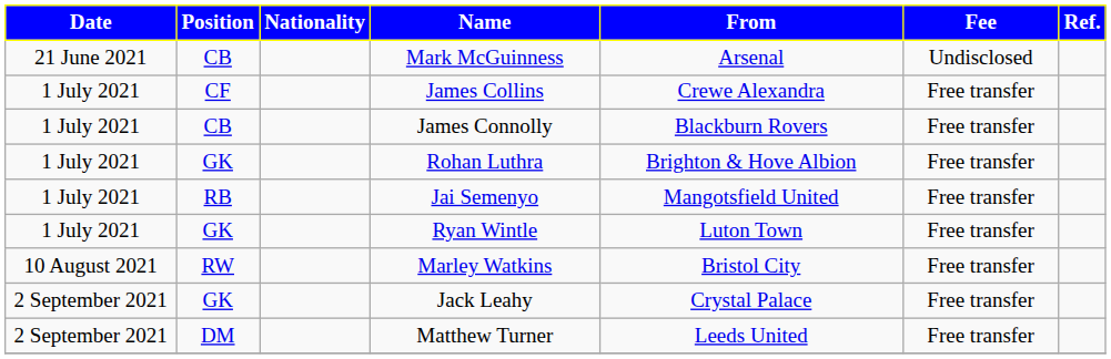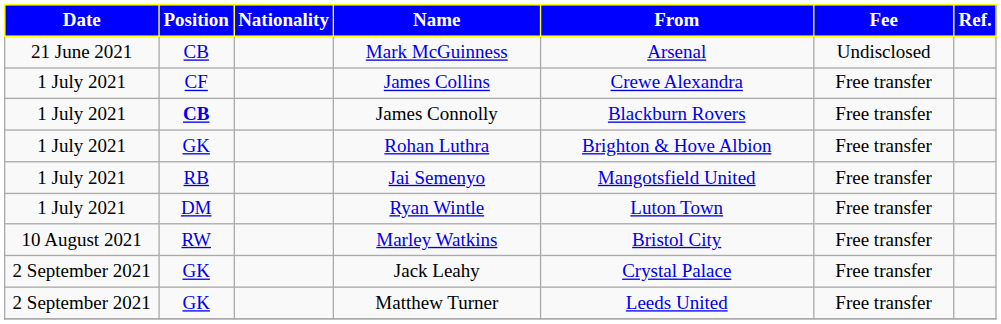 <table class="wikitable"  style="text-align:center; font-size:90%; ">
 <tr>
 <th style="background:blue; color:white; border:1px solid yellow; width:110px;">Date</th>
 <th style="background:blue; color:white; border:1px solid yellow; width:50px;">Position</th>
 <th style="background:blue; color:white; border:1px solid yellow; width:50px;">Nationality</th>
 <th style="background:blue; color:white; border:1px solid yellow; width:150px;">Name</th>
 <th style="background:blue; color:white; border:1px solid yellow; width:200px;">From</th>
 <th style="background:blue; color:white; border:1px solid yellow; width:100px;">Fee</th>
 <th style="background:blue; color:white; border:1px solid yellow; width:25px;">Ref.</th>
 </tr>
 <tr>
 <td>21 June 2021</td>
 <td><a href='#'>CB</a></td>
 <td></td>
 <td><a href='#'>Mark McGuinness</a></td>
 <td> <a href='#'>Arsenal</a></td>
 <td>Undisclosed</td>
 <td></td>
 </tr>
 <tr>
 <td>1 July 2021</td>
 <td><a href='#'>CF</a></td>
 <td></td>
 <td><a href='#'>James Collins</a></td>
 <td> <a href='#'>Crewe Alexandra</a></td>
 <td>Free transfer</td>
 <td></td>
 </tr>
 <tr>
 <td>1 July 2021</td>
-<td><a href='#'>CB</a></td>
+<td><strong><a href='#'>CB</a></strong></td>
 <td></td>
 <td>James Connolly</td>
 <td> <a href='#'>Blackburn Rovers</a></td>
 <td>Free transfer</td>
 <td></td>
 </tr>
 <tr>
 <td>1 July 2021</td>
 <td><a href='#'>GK</a></td>
 <td></td>
 <td><a href='#'>Rohan Luthra</a></td>
 <td> <a href='#'>Brighton & Hove Albion</a></td>
 <td>Free transfer</td>
 <td></td>
 </tr>
 <tr>
 <td>1 July 2021</td>
 <td><a href='#'>RB</a></td>
 <td></td>
 <td><a href='#'>Jai Semenyo</a></td>
 <td> <a href='#'>Mangotsfield United</a></td>
 <td>Free transfer</td>
 <td></td>
 </tr>
 <tr>
 <td>1 July 2021</td>
-<td><a href='#'>GK</a></td>
+<td><a href='#'>DM</a></td>
 <td></td>
 <td><a href='#'>Ryan Wintle</a></td>
 <td> <a href='#'>Luton Town</a></td>
 <td>Free transfer</td>
 <td></td>
 </tr>
 <tr>
 <td>10 August 2021</td>
 <td><a href='#'>RW</a></td>
 <td></td>
 <td><a href='#'>Marley Watkins</a></td>
 <td> <a href='#'>Bristol City</a></td>
 <td>Free transfer</td>
 <td></td>
 </tr>
 <tr>
 <td>2 September 2021</td>
 <td><a href='#'>GK</a></td>
 <td></td>
 <td>Jack Leahy</td>
 <td> <a href='#'>Crystal Palace</a></td>
 <td>Free transfer</td>
 <td></td>
 </tr>
 <tr>
 <td>2 September 2021</td>
-<td><a href='#'>DM</a></td>
+<td><a href='#'>GK</a></td>
 <td></td>
 <td>Matthew Turner</td>
 <td> <a href='#'>Leeds United</a></td>
 <td>Free transfer</td>
 <td></td>
 </tr>
 <tr>
 </tr>
 </table>
